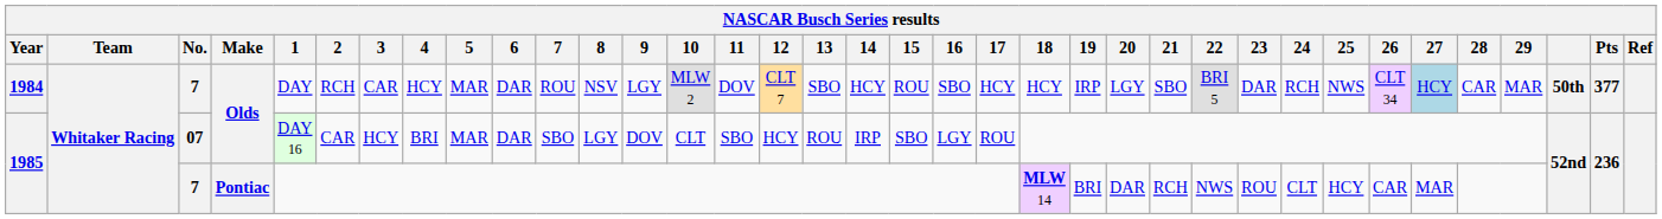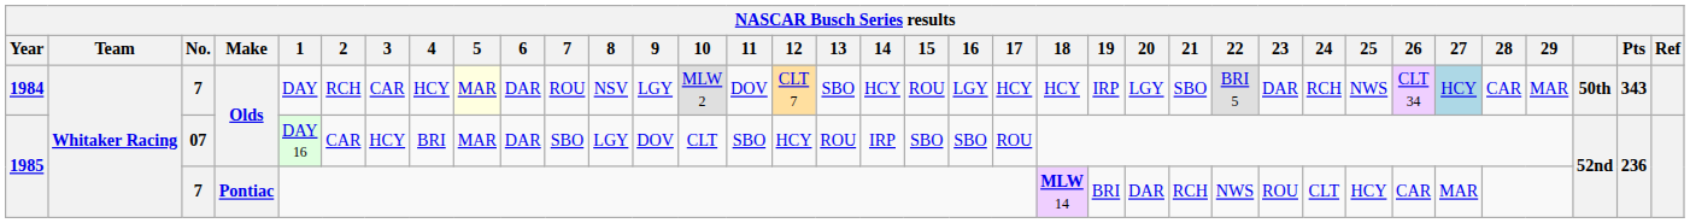 <table class="wikitable" style="text-align:center; font-size:75%">
 <tr>
 <th colspan=42><a href='#'>NASCAR Busch Series</a> results</th>
 </tr>
 <tr>
 <th>Year</th>
 <th>Team</th>
 <th>No.</th>
 <th>Make</th>
 <th>1</th>
 <th>2</th>
 <th>3</th>
 <th>4</th>
 <th>5</th>
 <th>6</th>
 <th>7</th>
 <th>8</th>
 <th>9</th>
 <th>10</th>
 <th>11</th>
 <th>12</th>
 <th>13</th>
 <th>14</th>
 <th>15</th>
 <th>16</th>
 <th>17</th>
 <th>18</th>
 <th>19</th>
 <th>20</th>
 <th>21</th>
 <th>22</th>
 <th>23</th>
 <th>24</th>
 <th>25</th>
 <th>26</th>
 <th>27</th>
 <th>28</th>
 <th>29</th>
 <th></th>
 <th>Pts</th>
 <th>Ref</th>
 </tr>
 <tr>
 <th><a href='#'>1984</a></th>
 <th rowspan=3><a href='#'>Whitaker Racing</a></th>
 <th>7</th>
 <th rowspan=2><a href='#'>Olds</a></th>
 <td><a href='#'>DAY</a></td>
 <td><a href='#'>RCH</a></td>
 <td><a href='#'>CAR</a></td>
 <td><a href='#'>HCY</a></td>
-<td><a href='#'>MAR</a></td>
+<td style="background: lightyellow;"><a href='#'>MAR</a></td>
 <td><a href='#'>DAR</a></td>
 <td><a href='#'>ROU</a></td>
 <td><a href='#'>NSV</a></td>
 <td><a href='#'>LGY</a></td>
 <td style="background:#DFDFDF;"><a href='#'>MLW</a><br><small>2</small></td>
 <td><a href='#'>DOV</a></td>
 <td style="background:#FFDF9F;"><a href='#'>CLT</a><br><small>7</small></td>
 <td><a href='#'>SBO</a></td>
 <td><a href='#'>HCY</a></td>
 <td><a href='#'>ROU</a></td>
-<td><a href='#'>SBO</a></td>
+<td><a href='#'>LGY</a></td>
 <td><a href='#'>HCY</a></td>
 <td><a href='#'>HCY</a></td>
 <td><a href='#'>IRP</a></td>
 <td><a href='#'>LGY</a></td>
 <td><a href='#'>SBO</a></td>
 <td style="background:#DFDFDF;"><a href='#'>BRI</a><br><small>5</small></td>
 <td><a href='#'>DAR</a></td>
 <td><a href='#'>RCH</a></td>
 <td><a href='#'>NWS</a></td>
 <td style="background:#EFCFFF;"><a href='#'>CLT</a><br><small>34</small></td>
 <td style="background: lightblue;"><a href='#'>HCY</a></td>
 <td><a href='#'>CAR</a></td>
 <td><a href='#'>MAR</a></td>
 <th>50th</th>
-<th>377</th>
+<th>343</th>
 <th></th>
 </tr>
 <tr>
 <th rowspan=2><a href='#'>1985</a></th>
 <th>07</th>
 <td style="background:#DFFFDF;"><a href='#'>DAY</a><br><small>16</small></td>
 <td><a href='#'>CAR</a></td>
 <td><a href='#'>HCY</a></td>
 <td><a href='#'>BRI</a></td>
 <td><a href='#'>MAR</a></td>
 <td><a href='#'>DAR</a></td>
 <td><a href='#'>SBO</a></td>
 <td><a href='#'>LGY</a></td>
 <td><a href='#'>DOV</a></td>
 <td><a href='#'>CLT</a></td>
 <td><a href='#'>SBO</a></td>
 <td><a href='#'>HCY</a></td>
 <td><a href='#'>ROU</a></td>
 <td><a href='#'>IRP</a></td>
 <td><a href='#'>SBO</a></td>
-<td><a href='#'>LGY</a></td>
+<td><a href='#'>SBO</a></td>
 <td><a href='#'>ROU</a></td>
 <td colspan=12></td>
 <th rowspan=2>52nd</th>
 <th rowspan=2>236</th>
 <th rowspan=2></th>
 </tr>
 <tr>
 <th>7</th>
 <th><a href='#'>Pontiac</a></th>
 <td colspan=17></td>
 <td style="background:#EFCFFF;"><strong><a href='#'>MLW</a></strong><br><small>14</small></td>
 <td><a href='#'>BRI</a></td>
 <td><a href='#'>DAR</a></td>
 <td><a href='#'>RCH</a></td>
 <td><a href='#'>NWS</a></td>
 <td><a href='#'>ROU</a></td>
 <td><a href='#'>CLT</a></td>
 <td><a href='#'>HCY</a></td>
 <td><a href='#'>CAR</a></td>
 <td><a href='#'>MAR</a></td>
 <td colspan=2></td>
 </tr>
 </table>
